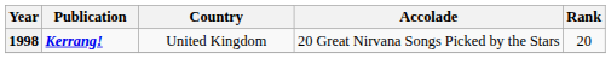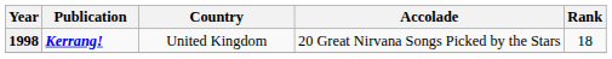 <table class="wikitable plainrowheaders" style="text-align:left;">
 <tr>
 <th scope="col">Year</th>
 <th scope="col" style="width:6em;">Publication</th>
 <th scope="col" style="width:10em;">Country</th>
 <th scope="col">Accolade</th>
 <th scope="col">Rank</th>
 </tr>
 <tr>
 <th scope="row">1998</th>
 <td><strong><em><a href='#'>Kerrang!</a></em></strong></td>
 <td style="text-align:center;" rowspan="1">United Kingdom</td>
 <td>20 Great Nirvana Songs Picked by the Stars</td>
-<td style="text-align:center;">20</td>
+<td style="text-align:center;">18</td>
 </tr>
 <tr>
 </tr>
 </table>
